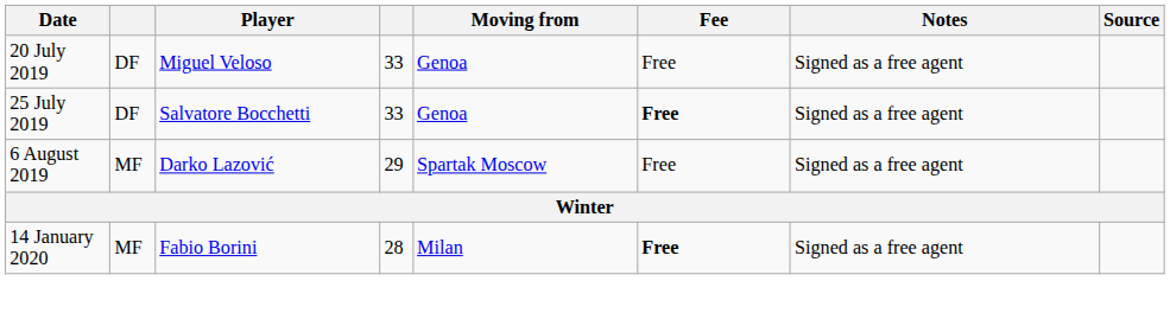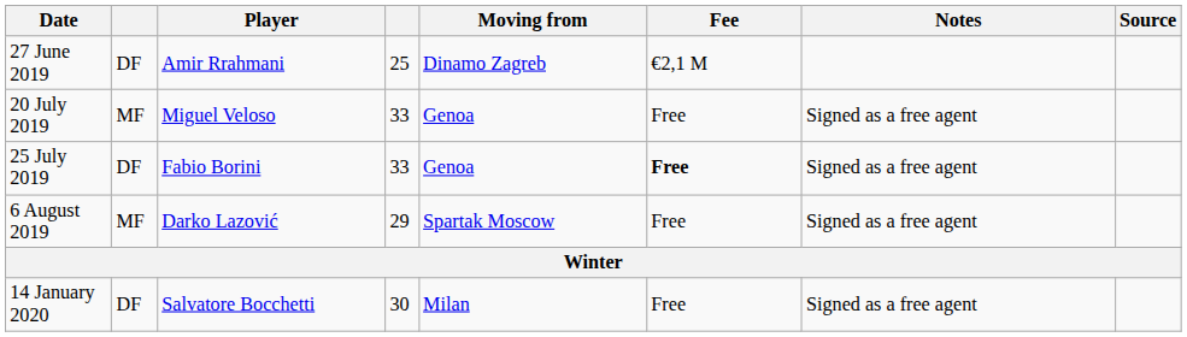 <table class="wikitable sortable">
 <tr>
 <th style="width:80px;">Date</th>
 <th style="width:30px;"></th>
 <th style="width:180px;">Player</th>
 <th style="width:20px;"></th>
 <th style="width:180px;">Moving from</th>
 <th style="width:120px;" class="unsortable">Fee</th>
 <th style="width:250px;" class="unsortable">Notes</th>
 <th style="width:20px;">Source</th>
 </tr>
 <tr>
+<td>27 June 2019</td>
+<td>DF</td>
+<td> <a href='#'>Amir Rrahmani</a></td>
+<td>25</td>
+<td> <a href='#'>Dinamo Zagreb</a></td>
+<td>€2,1 M</td>
+<td></td>
+<td></td>
+</tr>
+<tr>
 <td>20 July 2019</td>
-<td>DF</td>
+<td>MF</td>
 <td> <a href='#'>Miguel Veloso</a></td>
 <td>33</td>
 <td> <a href='#'>Genoa</a></td>
 <td>Free</td>
 <td>Signed as a free agent</td>
 <td></td>
 </tr>
 <tr>
 <td>25 July 2019</td>
 <td>DF</td>
-<td> <a href='#'>Salvatore Bocchetti</a></td>
+<td> <a href='#'>Fabio Borini</a></td>
 <td>33</td>
 <td> <a href='#'>Genoa</a></td>
 <td><strong>Free</strong></td>
 <td>Signed as a free agent</td>
 <td></td>
 </tr>
 <tr>
 <td>6 August 2019</td>
 <td>MF</td>
 <td> <a href='#'>Darko Lazović</a></td>
 <td>29</td>
 <td> <a href='#'>Spartak Moscow</a></td>
 <td>Free</td>
 <td>Signed as a free agent</td>
 <td></td>
 </tr>
 <tr>
 <th colspan="8">Winter</th>
 </tr>
 <tr>
 <td>14 January 2020</td>
-<td>MF</td>
-<td> <a href='#'>Fabio Borini</a></td>
-<td>28</td>
+<td>DF</td>
+<td> <a href='#'>Salvatore Bocchetti</a></td>
+<td>30</td>
 <td> <a href='#'>Milan</a></td>
-<td><strong>Free</strong></td>
+<td>Free</td>
 <td>Signed as a free agent</td>
 <td></td>
 </tr>
 </table>
